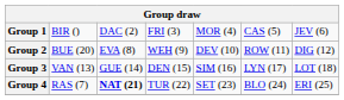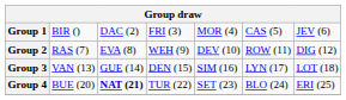 <table class="wikitable" style="text-align:center; font-size:85%">
 <tr>
 <th colspan="7">Group draw</th>
 </tr>
 <tr>
 <th>Group 1</th>
 <td align="left"> <a href='#'>BIR</a> ()</td>
 <td align="left"> <a href='#'>DAC</a> (2)</td>
 <td align="left"> <a href='#'>FRI</a> (3)</td>
 <td align="left"> <a href='#'>MOR</a> (4)</td>
 <td align="left"> <a href='#'>CAS</a> (5)</td>
 <td align="left"> <a href='#'>JEV</a> (6)</td>
 </tr>
 <tr>
 <th>Group 2</th>
-<td align="left"> <a href='#'>BUE</a> (20)</td>
+<td align="left"> <a href='#'>RAS</a> (7)</td>
 <td align="left"> <a href='#'>EVA</a> (8)</td>
 <td align="left"> <a href='#'>WEH</a> (9)</td>
 <td align="left"> <a href='#'>DEV</a> (10)</td>
 <td align="left"> <a href='#'>ROW</a> (11)</td>
 <td align="left"> <a href='#'>DIG</a> (12)</td>
 </tr>
 <tr>
 <th>Group 3</th>
 <td align="left"> <a href='#'>VAN</a> (13)</td>
 <td align="left"> <a href='#'>GUE</a> (14)</td>
 <td align="left"> <a href='#'>DEN</a> (15)</td>
 <td align="left"> <a href='#'>SIM</a> (16)</td>
 <td align="left"> <a href='#'>LYN</a> (17)</td>
 <td align="left"> <a href='#'>LOT</a> (18)</td>
 </tr>
 <tr>
 <th>Group 4</th>
-<td align="left"> <a href='#'>RAS</a> (7)</td>
+<td align="left"> <a href='#'>BUE</a> (20)</td>
 <td align="left"><strong> <a href='#'>NAT</a> (21)</strong></td>
 <td align="left"> <a href='#'>TUR</a> (22)</td>
 <td align="left"> <a href='#'>SET</a> (23)</td>
 <td align="left"> <a href='#'>BLO</a> (24)</td>
 <td align="left"> <a href='#'>ERI</a> (25)</td>
 </tr>
 <tr>
 </tr>
 </table>
